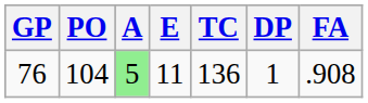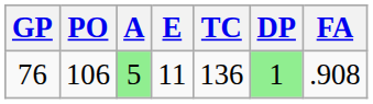 <table class="wikitable">
 <tr>
 <th><a href='#'>GP</a></th>
 <th><a href='#'>PO</a></th>
 <th><a href='#'>A</a></th>
 <th><a href='#'>E</a></th>
 <th><a href='#'>TC</a></th>
 <th><a href='#'>DP</a></th>
 <th><a href='#'>FA</a></th>
 </tr>
 <tr align=center>
 <td>76</td>
-<td>104</td>
+<td>106</td>
 <td style="background: lightgreen;">5</td>
 <td>11</td>
 <td>136</td>
-<td>1</td>
+<td style="background: lightgreen;">1</td>
 <td>.908</td>
 </tr>
 </table>
